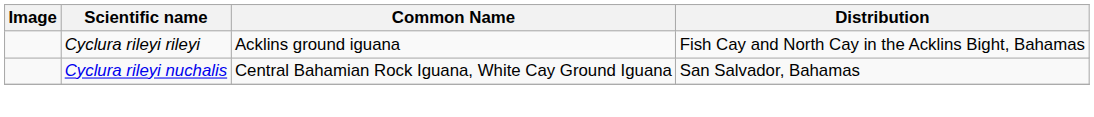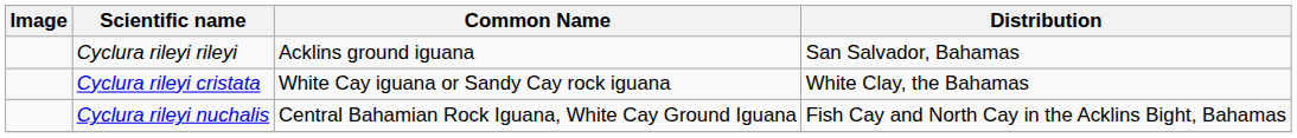 <table class="wikitable">
 <tr>
 <th>Image</th>
 <th>Scientific name</th>
 <th>Common Name</th>
 <th>Distribution</th>
 </tr>
 <tr>
 <td></td>
 <td><em>Cyclura rileyi rileyi</em></td>
 <td>Acklins ground iguana</td>
-<td>Fish Cay and North Cay in the Acklins Bight, Bahamas</td>
+<td>San  Salvador,  Bahamas</td>
+</tr>
+<tr>
+<td></td>
+<td><em><a href='#'>Cyclura rileyi cristata</a></em></td>
+<td>White Cay iguana or Sandy Cay rock iguana</td>
+<td>White Clay, the Bahamas</td>
 </tr>
 <tr>
 <td></td>
 <td><em><a href='#'>Cyclura rileyi nuchalis</a></em></td>
 <td>Central Bahamian Rock Iguana, White Cay Ground Iguana</td>
-<td>San  Salvador,  Bahamas</td>
+<td>Fish Cay and North Cay in the Acklins Bight, Bahamas</td>
 </tr>
 <tr>
 </tr>
 </table>
